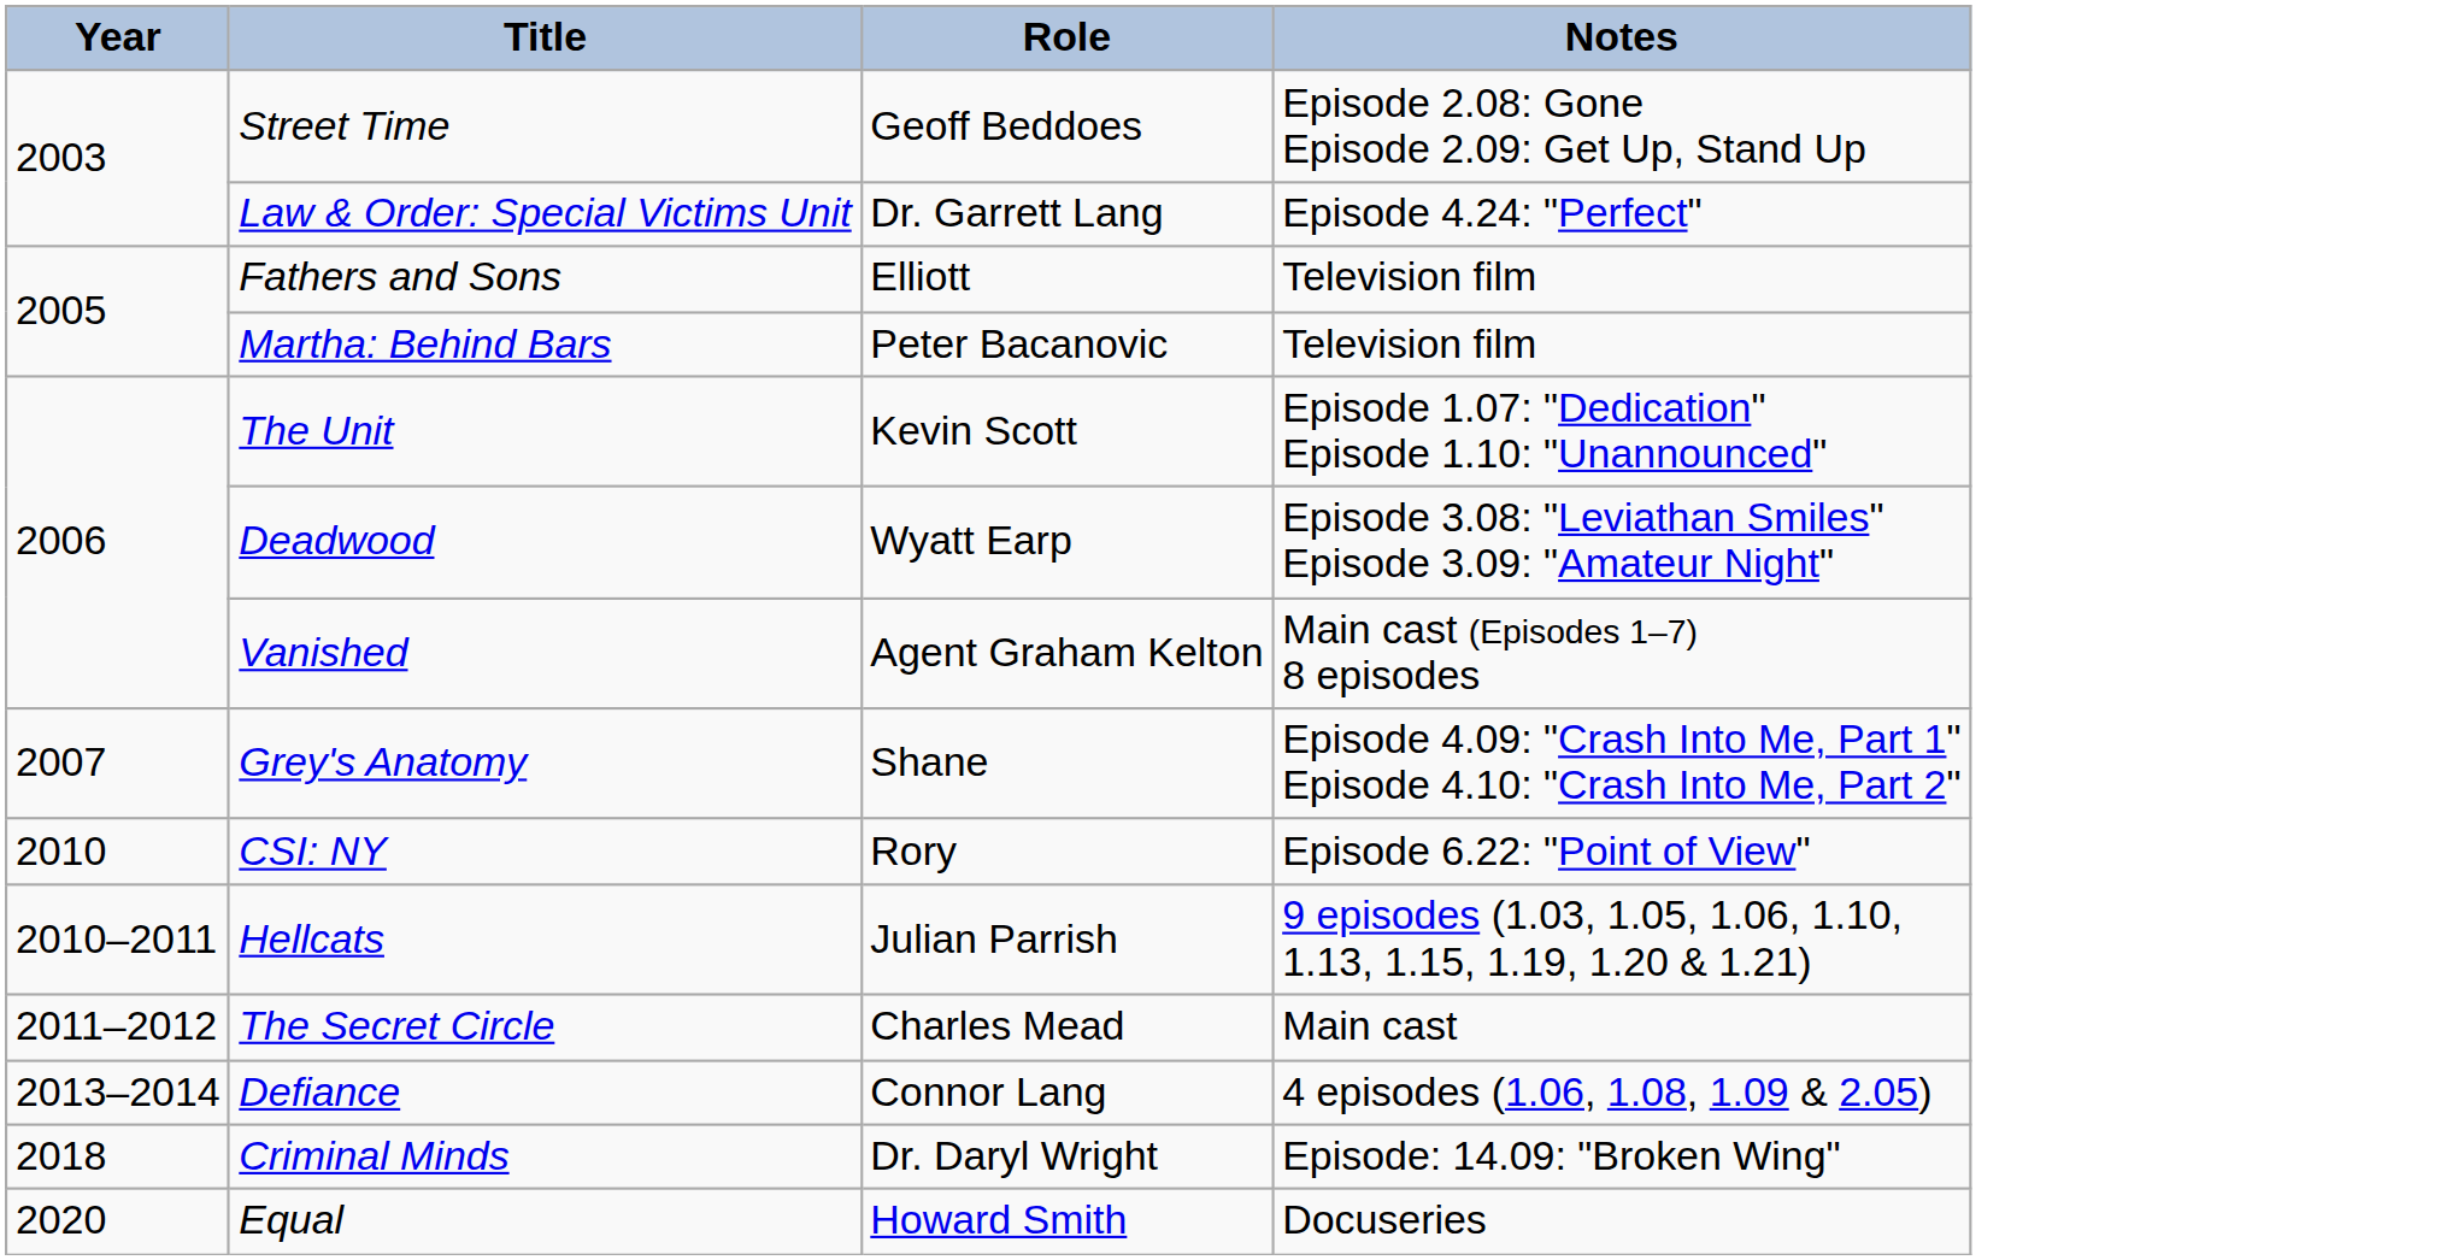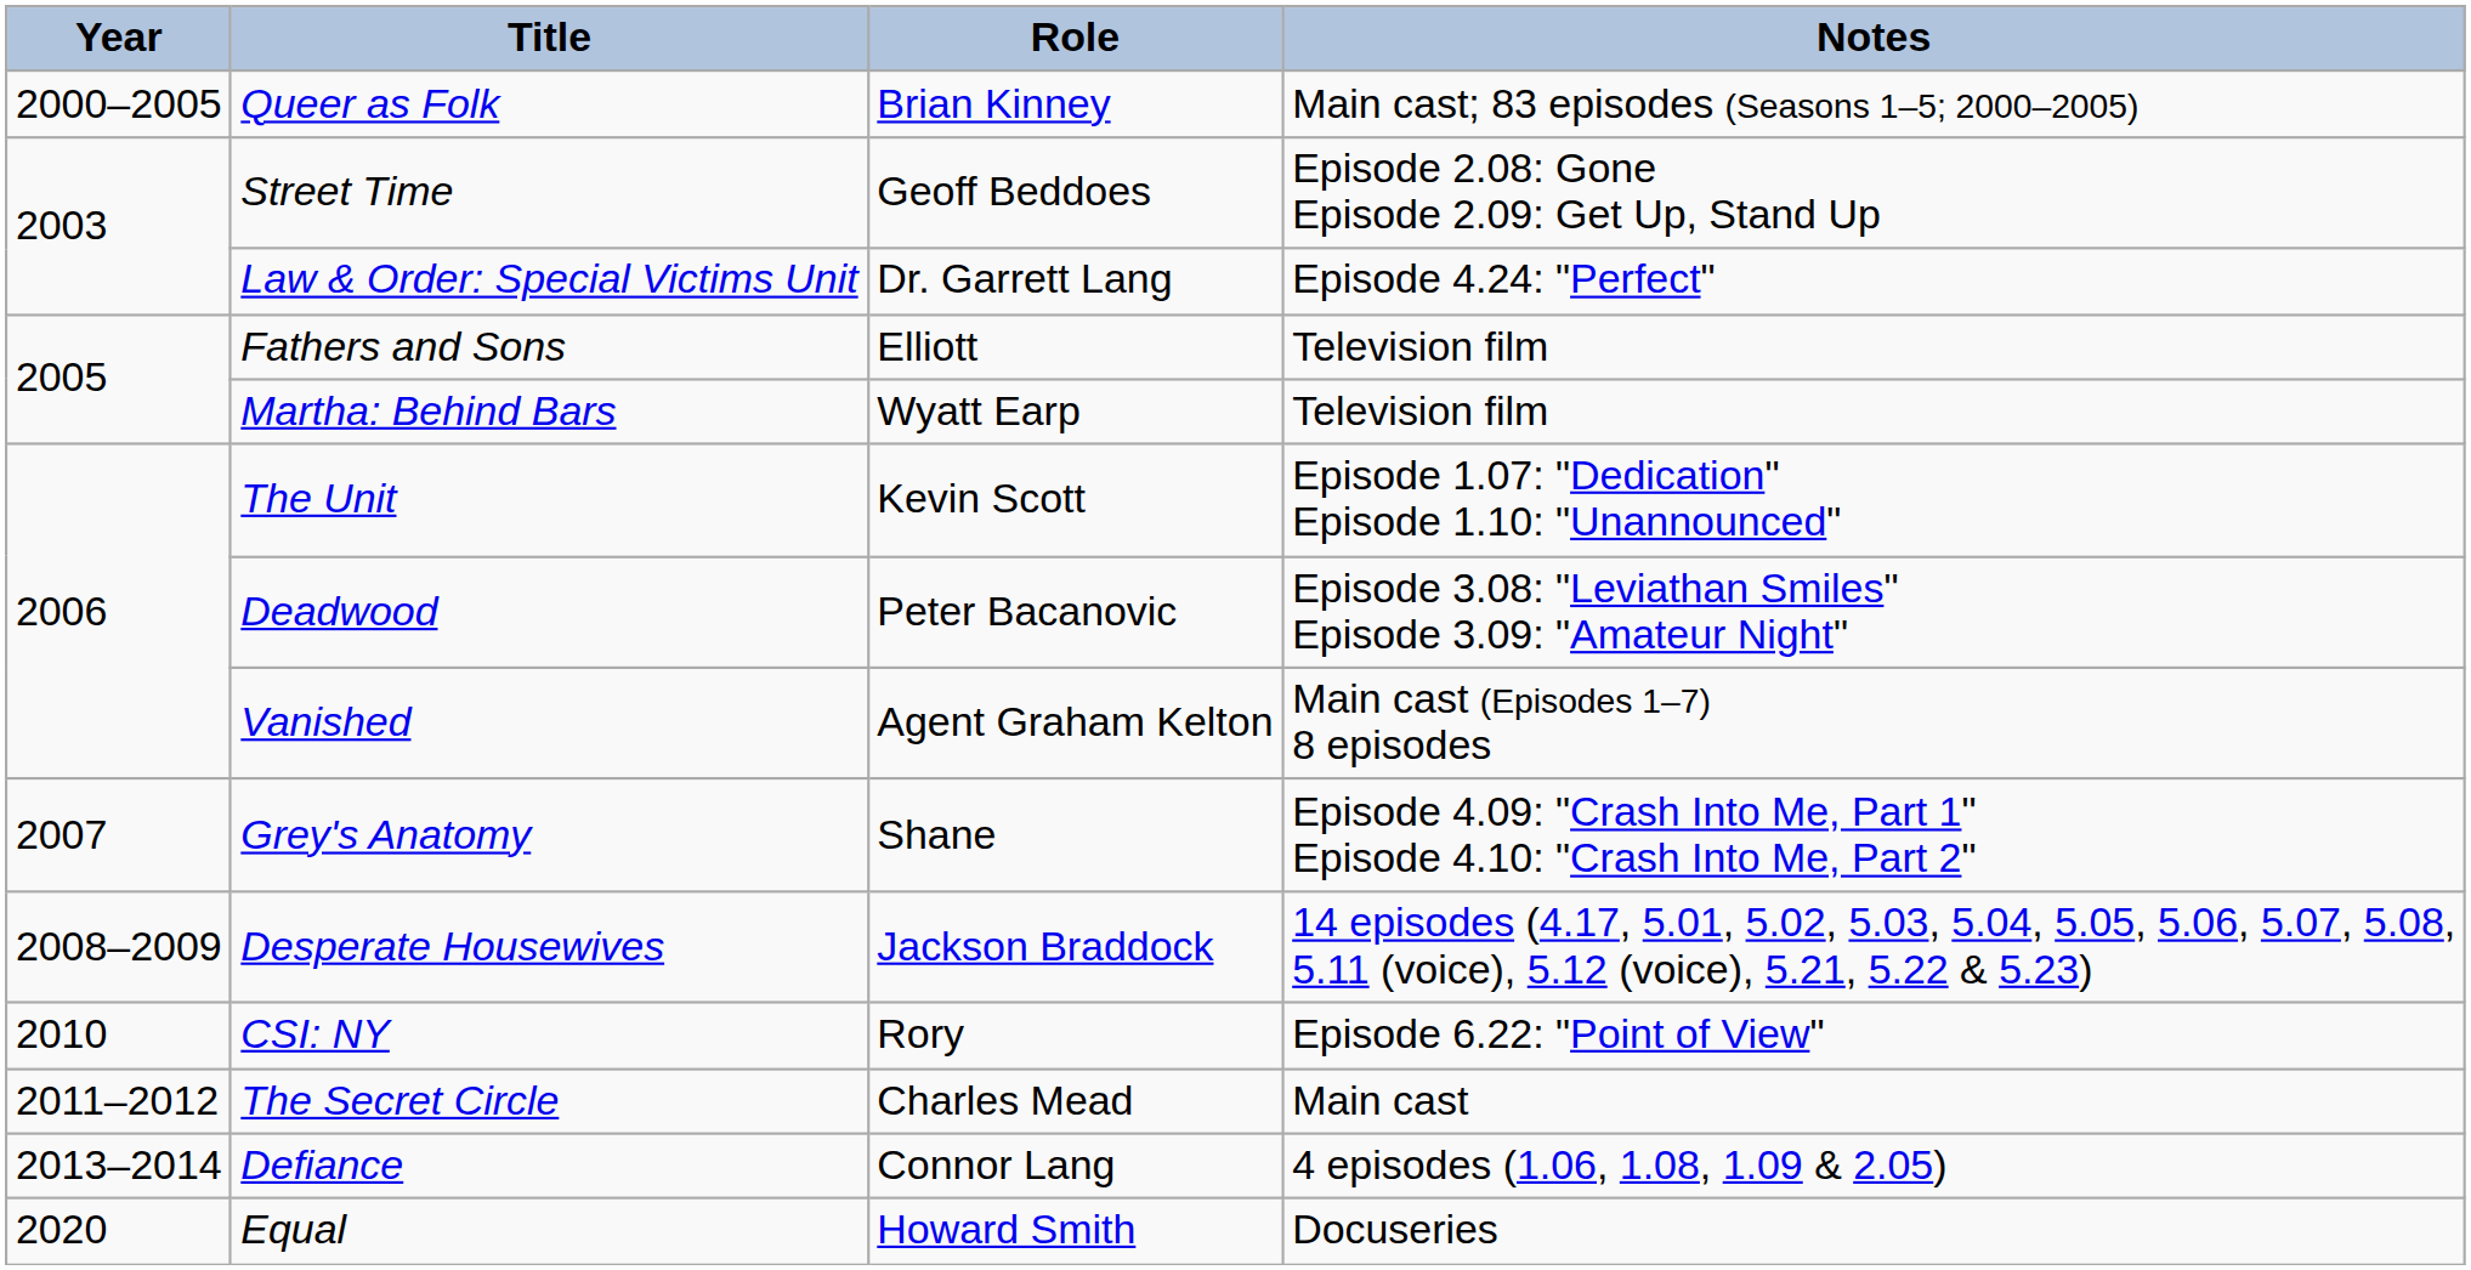 <table class="wikitable">
 <tr>
 <th style="background-color: #B0C4DE;">Year</th>
 <th style="background-color: #B0C4DE;">Title</th>
 <th style="background-color: #B0C4DE;">Role</th>
 <th style="background-color: #B0C4DE;">Notes</th>
+</tr>
+<tr>
+<td>2000–2005</td>
+<td><em><a href='#'>Queer as Folk</a></em></td>
+<td><a href='#'>Brian Kinney</a></td>
+<td>Main cast; 83 episodes <small>(Seasons 1–5; 2000–2005)</small></td>
 </tr>
 <tr>
 <td rowspan="2">2003</td>
 <td><em>Street Time</em></td>
 <td>Geoff Beddoes</td>
 <td>Episode 2.08: Gone <br>Episode 2.09: Get Up, Stand Up</td>
 </tr>
 <tr>
 <td><em><a href='#'>Law & Order: Special Victims Unit</a></em></td>
 <td>Dr. Garrett Lang</td>
 <td>Episode 4.24: "<a href='#'>Perfect</a>"</td>
 </tr>
 <tr>
 <td rowspan="2">2005</td>
 <td><em>Fathers and Sons</em></td>
 <td>Elliott</td>
 <td>Television film</td>
 </tr>
 <tr>
 <td><em><a href='#'>Martha: Behind Bars</a></em></td>
-<td>Peter Bacanovic</td>
+<td>Wyatt Earp</td>
 <td>Television film</td>
 </tr>
 <tr>
 <td rowspan="3">2006</td>
 <td><em><a href='#'>The Unit</a></em></td>
 <td>Kevin Scott</td>
 <td>Episode 1.07: "<a href='#'>Dedication</a>" <br>Episode 1.10: "<a href='#'>Unannounced</a>"</td>
 </tr>
 <tr>
 <td><em><a href='#'>Deadwood</a></em></td>
-<td>Wyatt Earp</td>
+<td>Peter Bacanovic</td>
 <td>Episode 3.08: "<a href='#'>Leviathan Smiles</a>" <br>Episode 3.09: "<a href='#'>Amateur Night</a>"</td>
 </tr>
 <tr>
 <td><em><a href='#'>Vanished</a></em></td>
 <td>Agent Graham Kelton</td>
 <td>Main cast <small>(Episodes 1–7)</small> <br>8 episodes</td>
 </tr>
 <tr>
 <td>2007</td>
 <td><em><a href='#'>Grey's Anatomy</a></em></td>
 <td>Shane</td>
 <td>Episode 4.09: "<a href='#'>Crash Into Me, Part 1</a>" <br>Episode 4.10: "<a href='#'>Crash Into Me, Part 2</a>"</td>
 </tr>
 <tr>
+<td>2008–2009</td>
+<td><em><a href='#'>Desperate Housewives</a></em></td>
+<td><a href='#'>Jackson Braddock</a></td>
+<td><a href='#'>14 episodes</a> (<a href='#'>4.17</a>, <a href='#'>5.01</a>, <a href='#'>5.02</a>, <a href='#'>5.03</a>, <a href='#'>5.04</a>, <a href='#'>5.05</a>, <a href='#'>5.06</a>, <a href='#'>5.07</a>, <a href='#'>5.08</a>, <br><a href='#'>5.11</a> (voice), <a href='#'>5.12</a> (voice), <a href='#'>5.21</a>, <a href='#'>5.22</a> & <a href='#'>5.23</a>)</td>
+</tr>
+<tr>
 <td>2010</td>
 <td><em><a href='#'>CSI: NY</a></em></td>
 <td>Rory</td>
 <td>Episode 6.22: "<a href='#'>Point of View</a>"</td>
-</tr>
-<tr>
-<td>2010–2011</td>
-<td><em><a href='#'>Hellcats</a></em></td>
-<td>Julian Parrish</td>
-<td><a href='#'>9 episodes</a> (1.03, 1.05, 1.06, 1.10, <br>1.13, 1.15, 1.19, 1.20 & 1.21)</td>
 </tr>
 <tr>
 <td>2011–2012</td>
 <td><em><a href='#'>The Secret Circle</a></em></td>
 <td>Charles Mead</td>
 <td>Main cast</td>
 </tr>
 <tr>
 <td>2013–2014</td>
 <td><em><a href='#'>Defiance</a></em></td>
 <td>Connor Lang</td>
 <td>4 episodes (<a href='#'>1.06</a>, <a href='#'>1.08</a>, <a href='#'>1.09</a> & <a href='#'>2.05</a>)</td>
 </tr>
 <tr>
-<td>2018</td>
-<td><em><a href='#'>Criminal Minds</a></em></td>
-<td>Dr. Daryl Wright</td>
-<td>Episode: 14.09: "Broken Wing"</td>
-</tr>
-<tr>
 <td>2020</td>
 <td><em>Equal</em></td>
 <td><a href='#'>Howard Smith</a></td>
 <td>Docuseries</td>
 </tr>
 </table>
